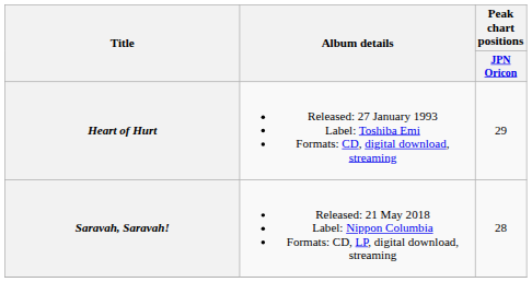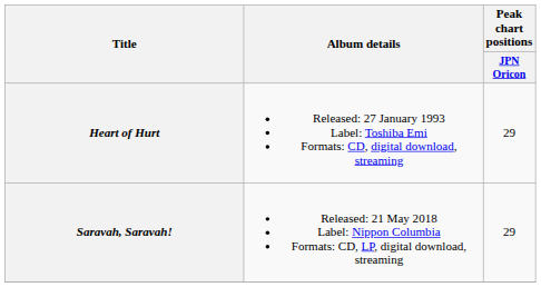 <table class="wikitable plainrowheaders" style="text-align:center;">
 <tr>
 <th scope="col" rowspan="2" style="width:19em;">Title</th>
 <th scope="col" rowspan="2" style="width:19em;">Album details</th>
 <th scope="col">Peak chart positions</th>
 </tr>
 <tr>
 <th scope="col" style="width:2.9em;font-size:90%;"><a href='#'>JPN<br>Oricon</a><br></th>
 </tr>
 <tr>
 <th scope="row"><em>Heart of Hurt</em></th>
 <td><br><ul><li>Released: 27 January 1993</li><li>Label: <a href='#'>Toshiba Emi</a></li><li>Formats: <a href='#'>CD</a>, <a href='#'>digital download</a>, <a href='#'>streaming</a></li></ul></td>
 <td>29</td>
 </tr>
 <tr>
 <th scope="row"><em>Saravah, Saravah!</em></th>
 <td><br><ul><li>Released: 21 May 2018</li><li>Label: <a href='#'>Nippon Columbia</a></li><li>Formats: CD, <a href='#'>LP</a>, digital download, streaming</li></ul></td>
-<td>28</td>
+<td>29</td>
 </tr>
 <tr>
 </tr>
 </table>
